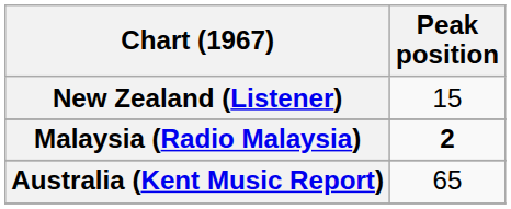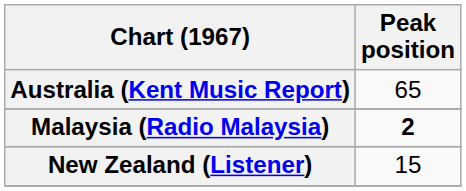 <table class="wikitable sortable plainrowheaders" style="text-align:center">
 <tr>
 <th>Chart (1967)</th>
 <th>Peak<br>position</th>
 </tr>
 <tr>
-<th scope="row">New Zealand (<a href='#'>Listener</a>)</th>
-<td>15</td>
+<th scope="row">Australia (<a href='#'>Kent Music Report</a>)</th>
+<td>65</td>
 </tr>
 <tr>
 </tr>
 <tr>
 <th scope="row">Malaysia (<a href='#'>Radio Malaysia</a>)</th>
 <td><strong>2</strong></td>
 </tr>
 <tr>
 </tr>
 <tr>
-<th scope="row">Australia (<a href='#'>Kent Music Report</a>)</th>
-<td>65</td>
+<th scope="row">New Zealand (<a href='#'>Listener</a>)</th>
+<td>15</td>
 </tr>
 <tr>
 </tr>
 </table>
